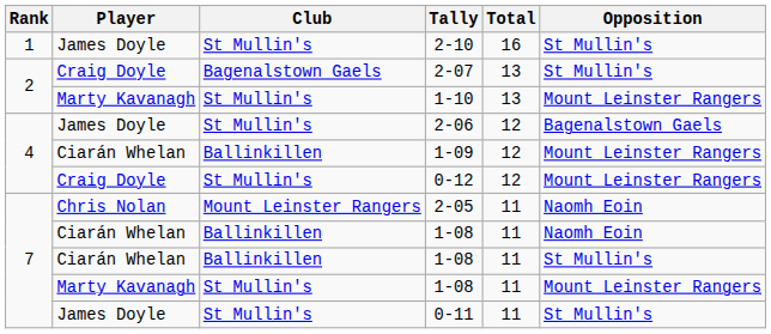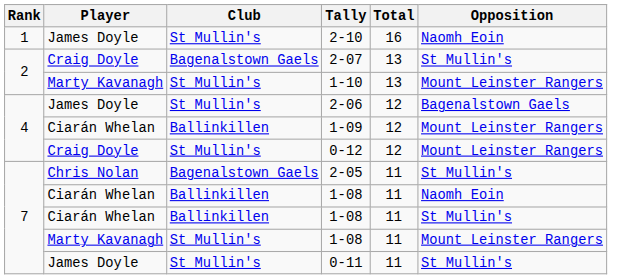 <table class="wikitable">
 <tr>
 <th>Rank</th>
 <th>Player</th>
 <th>Club</th>
 <th>Tally</th>
 <th>Total</th>
 <th>Opposition</th>
 </tr>
 <tr>
 <td rowspan="1" style="text-align:center;">1</td>
 <td>James Doyle</td>
 <td><a href='#'>St Mullin's</a></td>
 <td align=center>2-10</td>
 <td align=center>16</td>
-<td><a href='#'>St Mullin's</a></td>
+<td><a href='#'>Naomh Eoin</a></td>
 </tr>
 <tr>
 <td rowspan="2" style="text-align:center;">2</td>
 <td><a href='#'>Craig Doyle</a></td>
 <td><a href='#'>Bagenalstown Gaels</a></td>
 <td align=center>2-07</td>
 <td align=center>13</td>
 <td><a href='#'>St Mullin's</a></td>
 </tr>
 <tr>
 <td><a href='#'>Marty Kavanagh</a></td>
 <td><a href='#'>St Mullin's</a></td>
 <td align=center>1-10</td>
 <td align=center>13</td>
 <td><a href='#'>Mount Leinster Rangers</a></td>
 </tr>
 <tr>
 <td rowspan="3" style="text-align:center;">4</td>
 <td>James Doyle</td>
 <td><a href='#'>St Mullin's</a></td>
 <td align=center>2-06</td>
 <td align=center>12</td>
 <td><a href='#'>Bagenalstown Gaels</a></td>
 </tr>
 <tr>
 <td>Ciarán Whelan</td>
 <td><a href='#'>Ballinkillen</a></td>
 <td align=center>1-09</td>
 <td align=center>12</td>
 <td><a href='#'>Mount Leinster Rangers</a></td>
 </tr>
 <tr>
 <td><a href='#'>Craig Doyle</a></td>
 <td><a href='#'>St Mullin's</a></td>
 <td align=center>0-12</td>
 <td align=center>12</td>
 <td><a href='#'>Mount Leinster Rangers</a></td>
 </tr>
 <tr>
 <td rowspan="5" style="text-align:center;">7</td>
 <td><a href='#'>Chris Nolan</a></td>
-<td><a href='#'>Mount Leinster Rangers</a></td>
+<td><a href='#'>Bagenalstown Gaels</a></td>
 <td align=center>2-05</td>
 <td align=center>11</td>
-<td><a href='#'>Naomh Eoin</a></td>
+<td><a href='#'>St Mullin's</a></td>
 </tr>
 <tr>
 <td>Ciarán Whelan</td>
 <td><a href='#'>Ballinkillen</a></td>
 <td align=center>1-08</td>
 <td align=center>11</td>
 <td><a href='#'>Naomh Eoin</a></td>
 </tr>
 <tr>
 <td>Ciarán Whelan</td>
 <td><a href='#'>Ballinkillen</a></td>
 <td align=center>1-08</td>
 <td align=center>11</td>
 <td><a href='#'>St Mullin's</a></td>
 </tr>
 <tr>
 <td><a href='#'>Marty Kavanagh</a></td>
 <td><a href='#'>St Mullin's</a></td>
 <td align=center>1-08</td>
 <td align=center>11</td>
 <td><a href='#'>Mount Leinster Rangers</a></td>
 </tr>
 <tr>
 <td>James Doyle</td>
 <td><a href='#'>St Mullin's</a></td>
 <td align=center>0-11</td>
 <td align=center>11</td>
 <td><a href='#'>St Mullin's</a></td>
 </tr>
 </table>
